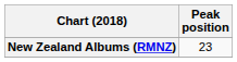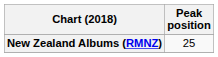 <table class="wikitable sortable plainrowheaders" style="text-align:center">
 <tr>
 <th scope="col">Chart (2018)</th>
 <th scope="col">Peak<br> position</th>
 </tr>
 <tr>
 </tr>
 <tr>
 </tr>
 <tr>
 </tr>
 <tr>
 </tr>
 <tr>
 </tr>
 <tr>
 </tr>
 <tr>
 </tr>
 <tr>
 </tr>
 <tr>
 <th scope="row">New Zealand Albums (<a href='#'>RMNZ</a>)</th>
-<td>23</td>
+<td>25</td>
 </tr>
 <tr>
 </tr>
 <tr>
 </tr>
 <tr>
 </tr>
 <tr>
 </tr>
 </table>
